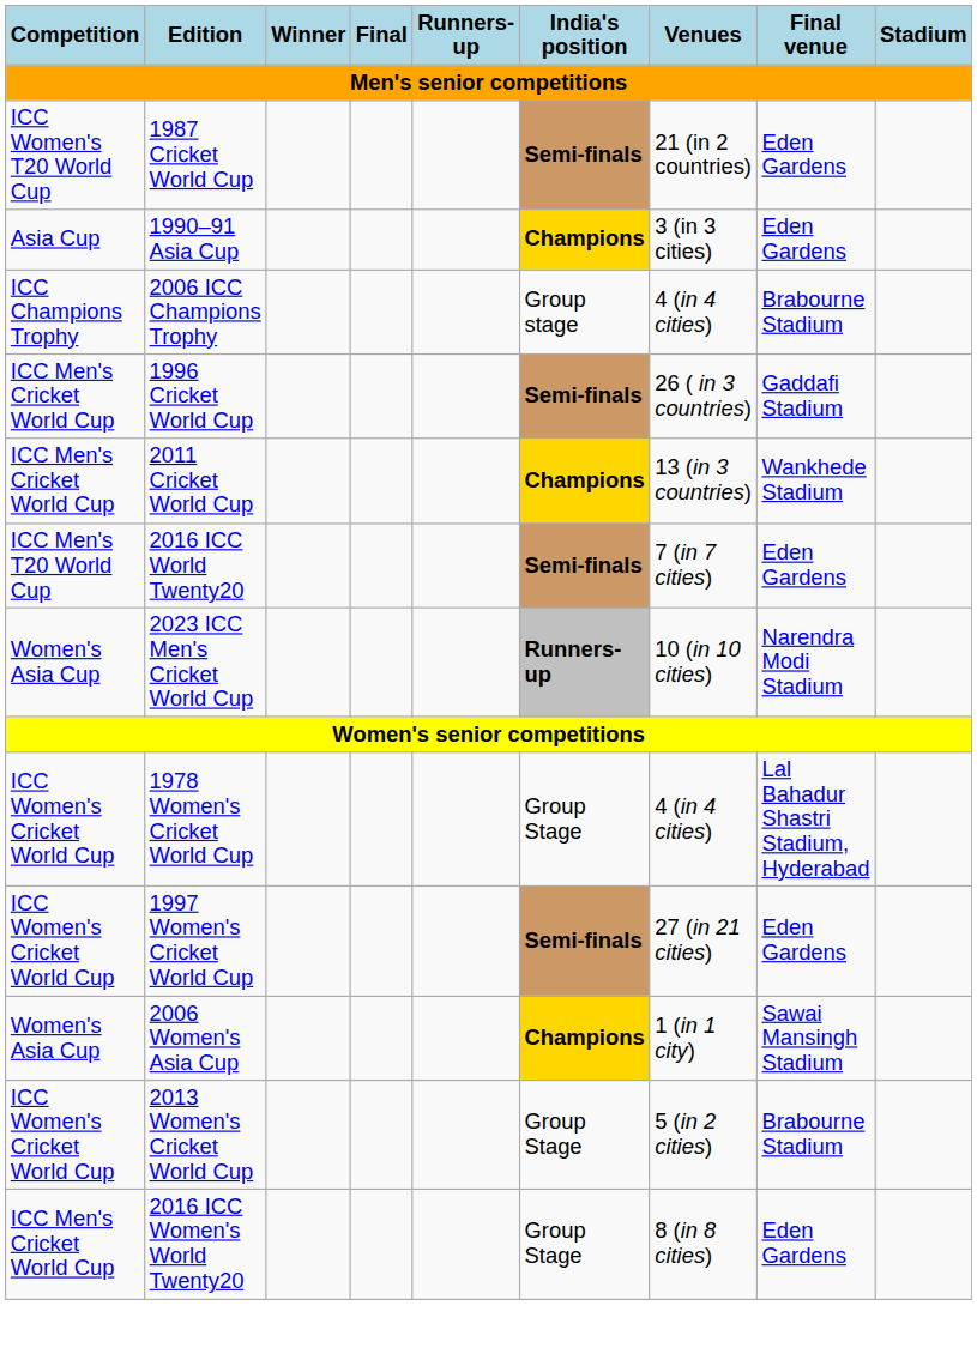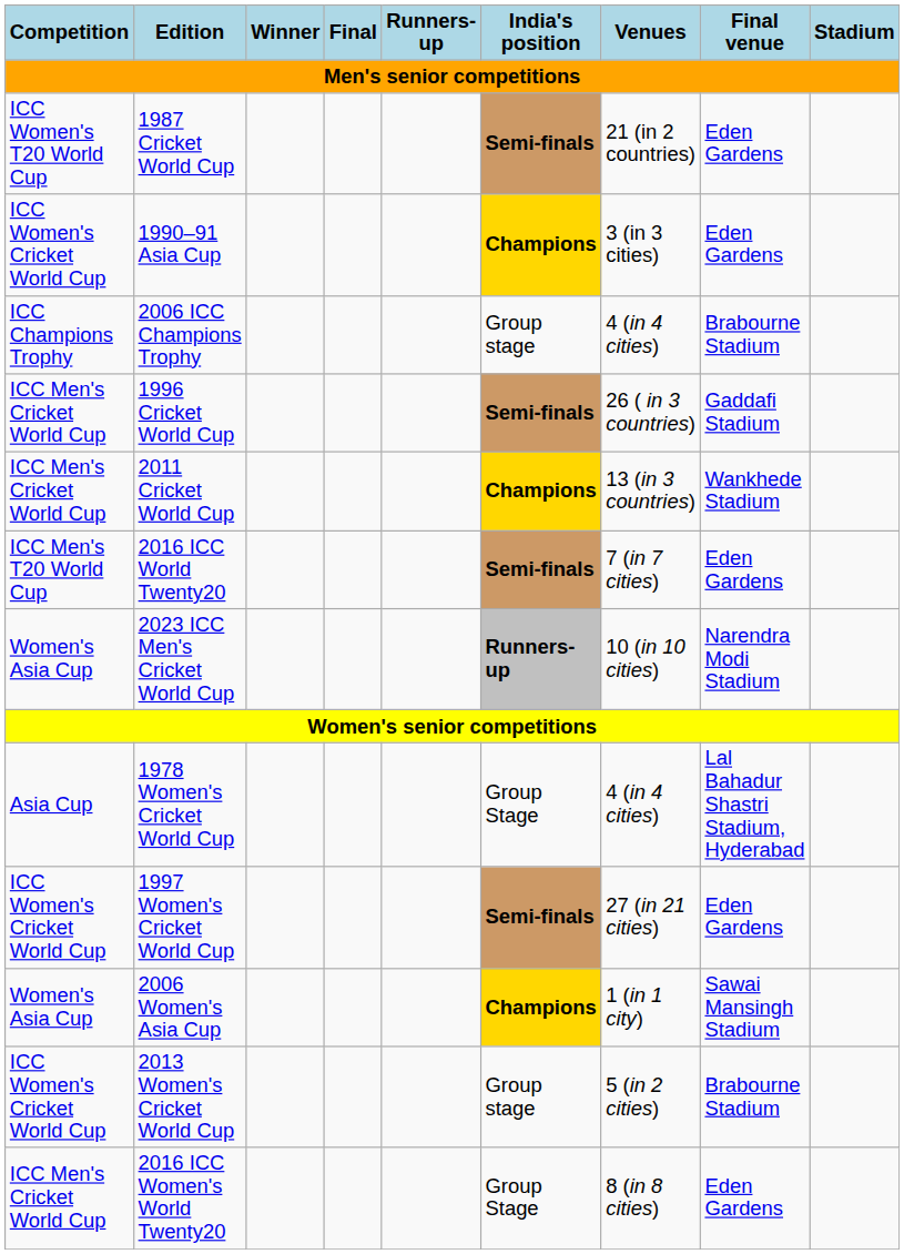 <table class="wikitable">
 <tr style="text-align:center; background:lightblue;">
 <td><strong>Competition</strong></td>
 <td><strong>Edition</strong></td>
 <td><strong>Winner</strong></td>
 <td><strong>Final</strong></td>
 <td><strong>Runners-up</strong></td>
 <td><strong>India's position</strong></td>
 <td><strong>Venues</strong></td>
 <td><strong>Final venue</strong></td>
 <td><strong>Stadium</strong></td>
 </tr>
 <tr>
 <td colspan="10"  style="text-align:center; background:orange;"><strong>Men's senior competitions</strong></td>
 </tr>
 <tr>
 <td><a href='#'>ICC Women's T20 World Cup</a></td>
 <td><a href='#'>1987 Cricket World Cup</a></td>
 <td><strong></strong></td>
 <td></td>
 <td></td>
 <td style="background:#cc9966"><strong>Semi-finals</strong></td>
 <td>21 (in 2 countries)</td>
 <td><a href='#'>Eden Gardens</a></td>
 <td></td>
 </tr>
 <tr>
-<td><a href='#'>Asia Cup</a></td>
+<td><a href='#'>ICC Women's Cricket World Cup</a></td>
 <td><a href='#'>1990–91 Asia Cup</a></td>
 <td><strong></strong></td>
 <td></td>
 <td></td>
 <td style="background:gold;"><strong>Champions</strong></td>
 <td>3 (in 3 cities)</td>
 <td><a href='#'>Eden Gardens</a></td>
 <td></td>
 </tr>
 <tr>
 <td><a href='#'>ICC Champions Trophy</a></td>
 <td><a href='#'>2006 ICC Champions Trophy</a></td>
 <td><strong></strong></td>
 <td></td>
 <td></td>
 <td>Group stage</td>
 <td>4 (<em>in 4 cities</em>)</td>
 <td><a href='#'>Brabourne Stadium</a></td>
 <td></td>
 </tr>
 <tr>
 <td><a href='#'>ICC Men's Cricket World Cup</a></td>
 <td><a href='#'>1996 Cricket World Cup</a></td>
 <td><strong></strong></td>
 <td></td>
 <td></td>
 <td style="background:#cc9966"><strong>Semi-finals</strong></td>
 <td>26 (<em> in 3 countries</em>)</td>
 <td><a href='#'>Gaddafi Stadium</a></td>
 <td></td>
 </tr>
 <tr>
 <td><a href='#'>ICC Men's Cricket World Cup</a></td>
 <td><a href='#'>2011 Cricket World Cup</a></td>
 <td><strong></strong></td>
 <td></td>
 <td></td>
 <td style="background:gold;"><strong>Champions</strong></td>
 <td>13 (<em>in 3 countries</em>)</td>
 <td><a href='#'>Wankhede Stadium</a></td>
 <td></td>
 </tr>
 <tr>
 <td><a href='#'>ICC Men's T20 World Cup</a></td>
 <td><a href='#'>2016 ICC World Twenty20</a></td>
 <td><strong></strong></td>
 <td></td>
 <td></td>
 <td style="background:#cc9966"><strong>Semi-finals</strong></td>
 <td>7 (<em>in 7 cities</em>)</td>
 <td><a href='#'>Eden Gardens</a></td>
 <td></td>
 </tr>
 <tr>
 <td><a href='#'>Women's Asia Cup</a></td>
 <td><a href='#'>2023 ICC Men's Cricket World Cup</a></td>
 <td><strong></strong></td>
 <td></td>
 <td></td>
 <td style="background:silver;"><strong>Runners-up</strong></td>
 <td>10 (<em>in 10 cities</em>)</td>
 <td><a href='#'>Narendra Modi Stadium</a></td>
 <td></td>
 </tr>
 <tr>
 <td colspan="10"  style="text-align:center; background:yellow;"><strong>Women's senior competitions</strong></td>
 </tr>
 <tr>
-<td><a href='#'>ICC Women's Cricket World Cup</a></td>
+<td><a href='#'>Asia Cup</a></td>
 <td><a href='#'>1978 Women's Cricket World Cup</a></td>
 <td><strong></strong></td>
 <td></td>
 <td></td>
 <td>Group Stage</td>
 <td>4 (<em>in 4 cities</em>)</td>
 <td><a href='#'>Lal Bahadur Shastri Stadium, Hyderabad</a></td>
 <td></td>
 </tr>
 <tr>
 <td><a href='#'>ICC Women's Cricket World Cup</a></td>
 <td><a href='#'>1997 Women's Cricket World Cup</a></td>
 <td><strong></strong></td>
 <td></td>
 <td></td>
 <td style="background:#cc9966"><strong>Semi-finals</strong></td>
 <td>27 (<em>in 21 cities</em>)</td>
 <td><a href='#'>Eden Gardens</a></td>
 <td></td>
 </tr>
 <tr>
 <td><a href='#'>Women's Asia Cup</a></td>
 <td><a href='#'>2006 Women's Asia Cup</a></td>
 <td><strong></strong></td>
 <td></td>
 <td></td>
 <td style="background:gold;"><strong>Champions</strong></td>
 <td>1 (<em>in 1 city</em>)</td>
 <td><a href='#'>Sawai Mansingh Stadium</a></td>
 <td></td>
 </tr>
 <tr>
 <td><a href='#'>ICC Women's Cricket World Cup</a></td>
 <td><a href='#'>2013 Women's Cricket World Cup</a></td>
 <td><strong></strong></td>
 <td></td>
 <td></td>
-<td>Group Stage</td>
+<td>Group stage</td>
 <td>5 (<em>in 2 cities</em>)</td>
 <td><a href='#'>Brabourne Stadium</a></td>
 <td></td>
 </tr>
 <tr>
 <td><a href='#'>ICC Men's Cricket World Cup</a></td>
 <td><a href='#'>2016 ICC Women's World Twenty20</a></td>
 <td><strong></strong></td>
 <td></td>
 <td></td>
 <td>Group Stage</td>
 <td>8 (<em>in 8 cities</em>)</td>
 <td><a href='#'>Eden Gardens</a></td>
 <td></td>
 </tr>
 </table>
